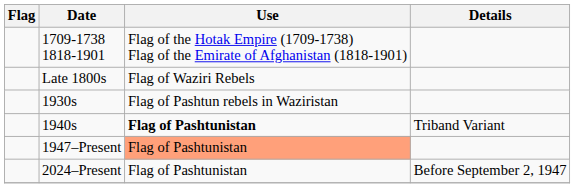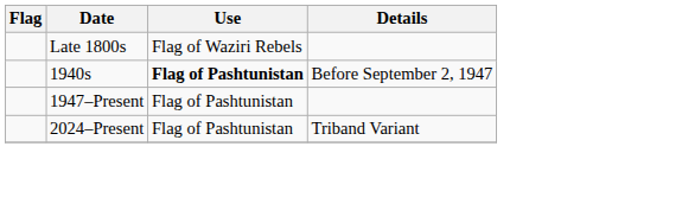 <table class="wikitable">
 <tr>
 <th>Flag</th>
 <th>Date</th>
 <th>Use</th>
 <th>Details</th>
 </tr>
 <tr>
 <td></td>
-<td>1709-1738<br>1818-1901</td>
-<td>Flag of the <a href='#'>Hotak Empire</a> (1709-1738)<br>Flag of the <a href='#'>Emirate of Afghanistan</a> (1818-1901)</td>
-<td></td>
-</tr>
-<tr>
-<td></td>
 <td>Late 1800s</td>
 <td>Flag of Waziri Rebels</td>
 <td></td>
 </tr>
 <tr>
 <td></td>
-<td>1930s</td>
-<td>Flag of Pashtun rebels in Waziristan</td>
-<td></td>
-</tr>
-<tr>
-<td></td>
 <td>1940s</td>
 <td><strong>Flag of Pashtunistan</strong></td>
-<td>Triband Variant</td>
+<td>Before September 2, 1947</td>
 </tr>
 <tr>
 <td></td>
 <td>1947–Present</td>
-<td style="background: lightsalmon;">Flag of Pashtunistan</td>
+<td>Flag of Pashtunistan</td>
 <td></td>
 </tr>
 <tr>
 <td></td>
 <td>2024–Present</td>
 <td>Flag of Pashtunistan</td>
-<td>Before September 2, 1947</td>
+<td>Triband Variant</td>
 </tr>
 <tr>
 </tr>
 </table>
